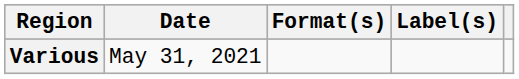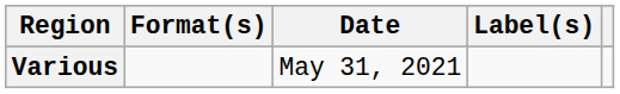 <table class="wikitable plainrowheaders">
 <tr>
 <th>Region</th>
+<th>Format(s)</th>
 <th>Date</th>
-<th>Format(s)</th>
 <th>Label(s)</th>
 <th></th>
 </tr>
 <tr>
 <th scope="row">Various</th>
+<td></td>
 <td>May 31, 2021</td>
-<td></td>
 <td></td>
 <td style="text-align: center;"></td>
 </tr>
 </table>
